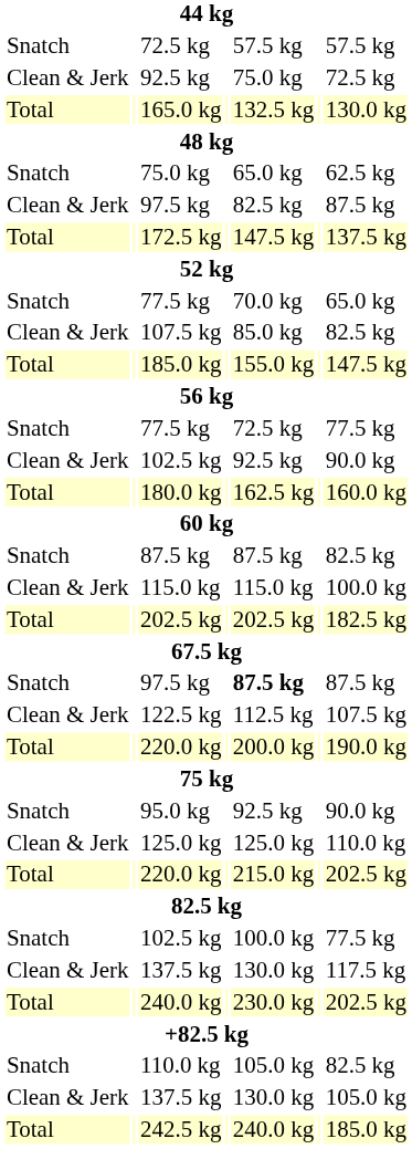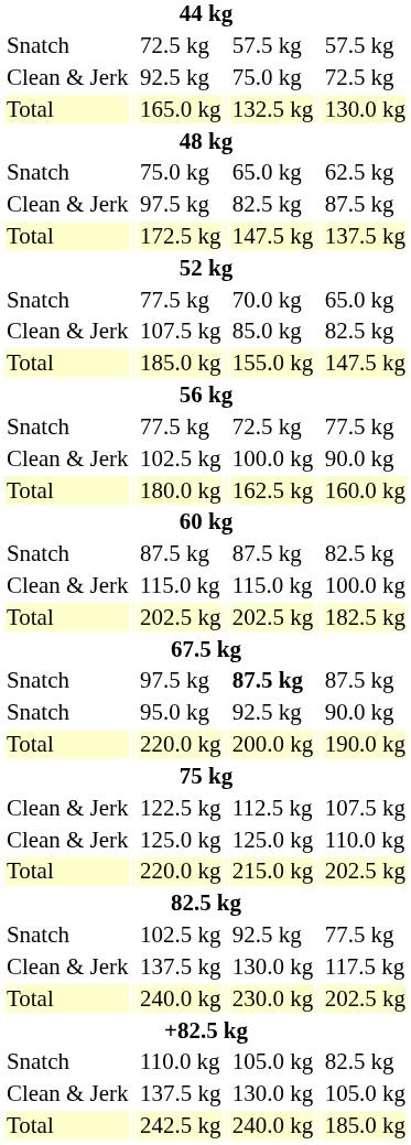 <table>
 <tr>
 <th colspan=7>44 kg</th>
 </tr>
 <tr>
 <td>Snatch</td>
 <td></td>
 <td>72.5 kg<br></td>
 <td></td>
 <td>57.5 kg</td>
 <td></td>
 <td>57.5 kg</td>
 </tr>
 <tr>
 <td>Clean & Jerk</td>
 <td></td>
 <td>92.5 kg<br></td>
 <td></td>
 <td>75.0 kg</td>
 <td></td>
 <td>72.5 kg</td>
 </tr>
 <tr bgcolor=ffffcc>
 <td>Total</td>
 <td></td>
 <td>165.0 kg<br></td>
 <td></td>
 <td>132.5 kg</td>
 <td></td>
 <td>130.0 kg</td>
 </tr>
 <tr>
 <th colspan=7>48 kg</th>
 </tr>
 <tr>
 <td>Snatch</td>
 <td></td>
 <td>75.0 kg</td>
 <td></td>
 <td>65.0 kg</td>
 <td></td>
 <td>62.5 kg</td>
 </tr>
 <tr>
 <td>Clean & Jerk</td>
 <td></td>
 <td>97.5 kg<br></td>
 <td></td>
 <td>82.5 kg</td>
 <td></td>
 <td>87.5 kg</td>
 </tr>
 <tr bgcolor=ffffcc>
 <td>Total</td>
 <td></td>
 <td>172.5 kg<br></td>
 <td></td>
 <td>147.5 kg</td>
 <td></td>
 <td>137.5 kg</td>
 </tr>
 <tr>
 <th colspan=7>52 kg</th>
 </tr>
 <tr>
 <td>Snatch</td>
 <td></td>
 <td>77.5 kg</td>
 <td></td>
 <td>70.0 kg</td>
 <td></td>
 <td>65.0 kg</td>
 </tr>
 <tr>
 <td>Clean & Jerk</td>
 <td></td>
 <td>107.5 kg<br></td>
 <td></td>
 <td>85.0 kg</td>
 <td></td>
 <td>82.5 kg</td>
 </tr>
 <tr bgcolor=ffffcc>
 <td>Total</td>
 <td></td>
 <td>185.0 kg<br></td>
 <td></td>
 <td>155.0 kg</td>
 <td></td>
 <td>147.5 kg</td>
 </tr>
 <tr>
 <th colspan=7>56 kg</th>
 </tr>
 <tr>
 <td>Snatch</td>
 <td></td>
 <td>77.5 kg</td>
 <td></td>
 <td>72.5 kg</td>
 <td></td>
 <td>77.5 kg</td>
 </tr>
 <tr>
 <td>Clean & Jerk</td>
 <td></td>
 <td>102.5 kg</td>
 <td></td>
-<td>92.5 kg</td>
+<td>100.0 kg</td>
 <td></td>
 <td>90.0 kg</td>
 </tr>
 <tr bgcolor=ffffcc>
 <td>Total</td>
 <td></td>
 <td>180.0 kg</td>
 <td></td>
 <td>162.5 kg</td>
 <td></td>
 <td>160.0 kg</td>
 </tr>
 <tr>
 <th colspan=7>60 kg</th>
 </tr>
 <tr>
 <td>Snatch</td>
 <td></td>
 <td>87.5 kg</td>
 <td></td>
 <td>87.5 kg<br></td>
 <td></td>
 <td>82.5 kg</td>
 </tr>
 <tr>
 <td>Clean & Jerk</td>
 <td></td>
 <td>115.0 kg</td>
 <td></td>
 <td>115.0 kg<br></td>
 <td></td>
 <td>100.0 kg</td>
 </tr>
 <tr bgcolor=ffffcc>
 <td>Total</td>
 <td></td>
 <td>202.5 kg</td>
 <td></td>
 <td>202.5 kg<br></td>
 <td></td>
 <td>182.5 kg</td>
 </tr>
 <tr>
 <th colspan=7>67.5 kg</th>
 </tr>
 <tr>
 <td>Snatch</td>
 <td></td>
 <td>97.5 kg<br></td>
 <td></td>
 <td><strong>87.5 kg</strong></td>
 <td></td>
 <td>87.5 kg</td>
 </tr>
 <tr>
-<td>Clean & Jerk</td>
+<td>Snatch</td>
 <td></td>
-<td>122.5 kg<br></td>
+<td>95.0 kg<br></td>
 <td></td>
-<td>112.5 kg</td>
+<td>92.5 kg</td>
 <td></td>
-<td>107.5 kg</td>
+<td>90.0 kg</td>
 </tr>
 <tr bgcolor=ffffcc>
 <td>Total</td>
 <td></td>
 <td>220.0 kg<br></td>
 <td></td>
 <td>200.0 kg</td>
 <td></td>
 <td>190.0 kg</td>
 </tr>
 <tr>
 <th colspan=7>75 kg</th>
 </tr>
 <tr>
-<td>Snatch</td>
+<td>Clean & Jerk</td>
 <td></td>
-<td>95.0 kg<br></td>
+<td>122.5 kg<br></td>
 <td></td>
-<td>92.5 kg</td>
+<td>112.5 kg</td>
 <td></td>
-<td>90.0 kg</td>
+<td>107.5 kg</td>
 </tr>
 <tr>
 <td>Clean & Jerk</td>
 <td></td>
 <td>125.0 kg</td>
 <td></td>
 <td>125.0 kg<br></td>
 <td></td>
 <td>110.0 kg</td>
 </tr>
 <tr bgcolor=ffffcc>
 <td>Total</td>
 <td></td>
 <td>220.0 kg<br></td>
 <td></td>
 <td>215.0 kg</td>
 <td></td>
 <td>202.5 kg</td>
 </tr>
 <tr>
 <th colspan=7>82.5 kg</th>
 </tr>
 <tr>
 <td>Snatch</td>
 <td></td>
 <td>102.5 kg<br></td>
 <td></td>
-<td>100.0 kg</td>
+<td>92.5 kg</td>
 <td></td>
 <td>77.5 kg</td>
 </tr>
 <tr>
 <td>Clean & Jerk</td>
 <td></td>
 <td>137.5 kg<br></td>
 <td></td>
 <td>130.0 kg</td>
 <td></td>
 <td>117.5 kg</td>
 </tr>
 <tr bgcolor=ffffcc>
 <td>Total</td>
 <td></td>
 <td>240.0 kg<br></td>
 <td></td>
 <td>230.0 kg</td>
 <td></td>
 <td>202.5 kg</td>
 </tr>
 <tr>
 <th colspan=7>+82.5 kg</th>
 </tr>
 <tr>
 <td>Snatch</td>
 <td></td>
 <td>110.0 kg<br></td>
 <td></td>
 <td>105.0 kg</td>
 <td></td>
 <td>82.5 kg</td>
 </tr>
 <tr>
 <td>Clean & Jerk</td>
 <td></td>
 <td>137.5 kg<br></td>
 <td></td>
 <td>130.0 kg</td>
 <td></td>
 <td>105.0 kg</td>
 </tr>
 <tr bgcolor=ffffcc>
 <td>Total</td>
 <td></td>
 <td>242.5 kg<br></td>
 <td></td>
 <td>240.0 kg</td>
 <td></td>
 <td>185.0 kg</td>
 </tr>
 </table>
